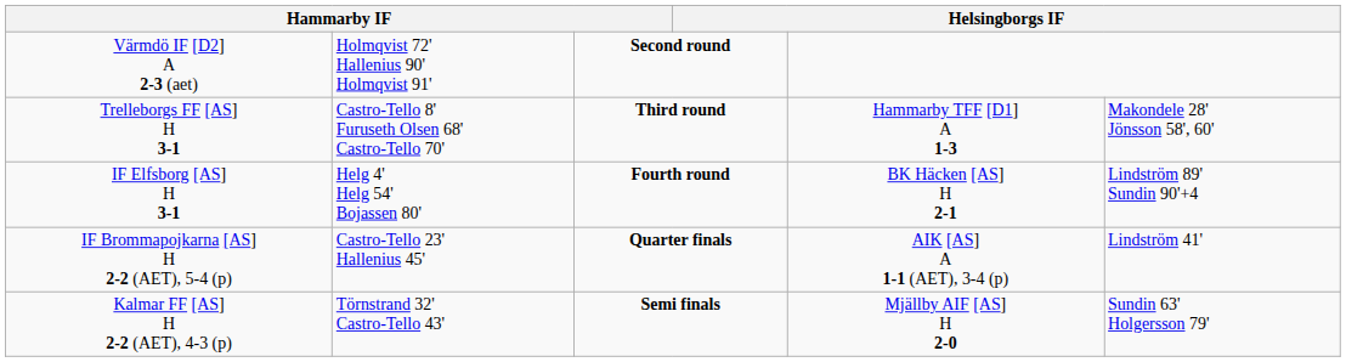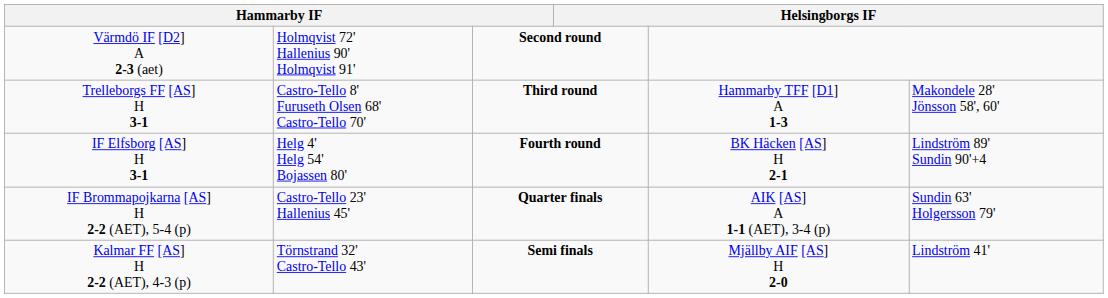 <table width=100% border=0 class=wikitable>
 <tr valign=top>
 <th colspan=3 width=45%>Hammarby IF</th>
 <th colspan=3 width=45%>Helsingborgs IF</th>
 </tr>
 <tr valign=top align=center>
 <td><a href='#'>Värmdö IF</a> <a href='#'>[D2</a>]<br>A<br><strong>2-3</strong> (aet)</td>
 <td align=left><a href='#'>Holmqvist</a> 72'<br><a href='#'>Hallenius</a> 90'<br><a href='#'>Holmqvist</a> 91'</td>
 <td colspan=2><strong>Second round</strong></td>
 <td colspan=2></td>
 </tr>
 <tr valign=top align=center>
 <td><a href='#'>Trelleborgs FF</a> <a href='#'>[AS</a>]<br>H<br><strong>3-1</strong></td>
 <td align=left><a href='#'>Castro-Tello</a> 8'<br><a href='#'>Furuseth Olsen</a> 68'<br><a href='#'>Castro-Tello</a> 70'</td>
 <td colspan=2><strong>Third round</strong></td>
 <td><a href='#'>Hammarby TFF</a> <a href='#'>[D1</a>]<br>A<br><strong>1-3</strong></td>
 <td align=left><a href='#'>Makondele</a> 28'<br><a href='#'>Jönsson</a> 58', 60'</td>
 </tr>
 <tr valign=top align=center>
 <td><a href='#'>IF Elfsborg</a> <a href='#'>[AS</a>]<br>H<br><strong>3-1</strong></td>
 <td align=left><a href='#'>Helg</a> 4'<br><a href='#'>Helg</a> 54'<br><a href='#'>Bojassen</a> 80'</td>
 <td colspan=2><strong>Fourth round</strong></td>
 <td><a href='#'>BK Häcken</a> <a href='#'>[AS</a>]<br>H<br><strong>2-1</strong></td>
 <td align=left><a href='#'>Lindström</a> 89'<br><a href='#'>Sundin</a> 90'+4</td>
 </tr>
 <tr valign=top align=center>
 <td><a href='#'>IF Brommapojkarna</a> <a href='#'>[AS</a>]<br>H<br><strong>2-2</strong> (AET), 5-4 (p)</td>
 <td align=left><a href='#'>Castro-Tello</a> 23'<br><a href='#'>Hallenius</a> 45'</td>
 <td colspan=2><strong>Quarter finals</strong></td>
 <td><a href='#'>AIK</a> <a href='#'>[AS</a>]<br>A<br><strong>1-1</strong> (AET), 3-4 (p)</td>
-<td align=left><a href='#'>Lindström</a> 41'</td>
+<td align=left><a href='#'>Sundin</a> 63'<br><a href='#'>Holgersson</a> 79'</td>
 </tr>
 <tr valign=top align=center>
 <td><a href='#'>Kalmar FF</a> <a href='#'>[AS</a>]<br>H<br><strong>2-2</strong> (AET), 4-3 (p)</td>
 <td align=left><a href='#'>Törnstrand</a> 32'<br><a href='#'>Castro-Tello</a> 43'</td>
 <td colspan=2><strong>Semi finals</strong></td>
 <td><a href='#'>Mjällby AIF</a> <a href='#'>[AS</a>]<br>H<br><strong>2-0</strong></td>
-<td align=left><a href='#'>Sundin</a> 63'<br><a href='#'>Holgersson</a> 79'</td>
+<td align=left><a href='#'>Lindström</a> 41'</td>
 </tr>
 </table>
